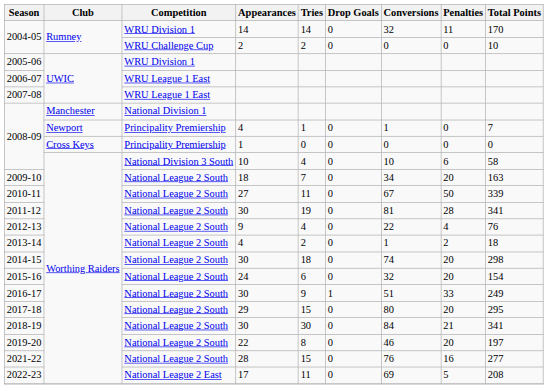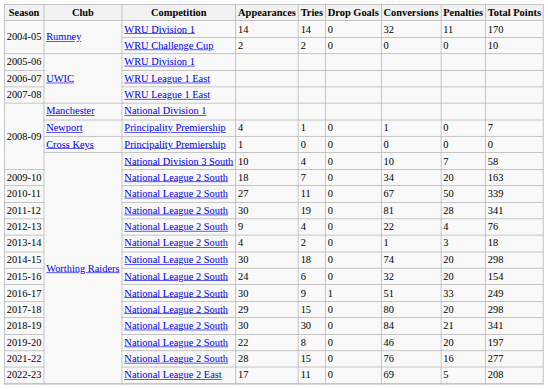 <table class="wikitable sortable">
 <tr>
 <th>Season</th>
 <th>Club</th>
 <th>Competition</th>
 <th>Appearances</th>
 <th>Tries</th>
 <th>Drop Goals</th>
 <th>Conversions</th>
 <th>Penalties</th>
 <th>Total Points</th>
 </tr>
 <tr>
 <td rowspan=2 align=left>2004-05</td>
 <td rowspan=2 align=left><a href='#'>Rumney</a></td>
 <td><a href='#'>WRU Division 1</a></td>
 <td>14</td>
 <td>14</td>
 <td>0</td>
 <td>32</td>
 <td>11</td>
 <td>170</td>
 </tr>
 <tr>
 <td><a href='#'>WRU Challenge Cup</a></td>
 <td>2</td>
 <td>2</td>
 <td>0</td>
 <td>0</td>
 <td>0</td>
 <td>10</td>
 </tr>
 <tr>
 <td>2005-06</td>
 <td rowspan=3 align=left><a href='#'>UWIC</a></td>
 <td><a href='#'>WRU Division 1</a></td>
 <td></td>
 <td></td>
 <td></td>
 <td></td>
 <td></td>
 <td></td>
 </tr>
 <tr>
 <td>2006-07</td>
 <td><a href='#'>WRU League 1 East</a></td>
 <td></td>
 <td></td>
 <td></td>
 <td></td>
 <td></td>
 <td></td>
 </tr>
 <tr>
 <td>2007-08</td>
 <td><a href='#'>WRU League 1 East</a></td>
 <td></td>
 <td></td>
 <td></td>
 <td></td>
 <td></td>
 <td></td>
 </tr>
 <tr>
 <td rowspan=4 align=left>2008-09</td>
 <td><a href='#'>Manchester</a></td>
 <td><a href='#'>National Division 1</a></td>
 <td></td>
 <td></td>
 <td></td>
 <td></td>
 <td></td>
 <td></td>
 </tr>
 <tr>
 <td><a href='#'>Newport</a></td>
 <td><a href='#'>Principality Premiership</a></td>
 <td>4</td>
 <td>1</td>
 <td>0</td>
 <td>1</td>
 <td>0</td>
 <td>7</td>
 </tr>
 <tr>
 <td><a href='#'>Cross Keys</a></td>
 <td><a href='#'>Principality Premiership</a></td>
 <td>1</td>
 <td>0</td>
 <td>0</td>
 <td>0</td>
 <td>0</td>
 <td>0</td>
 </tr>
 <tr>
 <td rowspan=14 align=left><a href='#'>Worthing Raiders</a></td>
 <td><a href='#'>National Division 3 South</a></td>
 <td>10</td>
 <td>4</td>
 <td>0</td>
 <td>10</td>
-<td>6</td>
+<td>7</td>
 <td>58</td>
 </tr>
 <tr>
 <td>2009-10</td>
 <td><a href='#'>National League 2 South</a></td>
 <td>18</td>
 <td>7</td>
 <td>0</td>
 <td>34</td>
 <td>20</td>
 <td>163</td>
 </tr>
 <tr>
 <td>2010-11</td>
 <td><a href='#'>National League 2 South</a></td>
 <td>27</td>
 <td>11</td>
 <td>0</td>
 <td>67</td>
 <td>50</td>
 <td>339</td>
 </tr>
 <tr>
 <td>2011-12</td>
 <td><a href='#'>National League 2 South</a></td>
 <td>30</td>
 <td>19</td>
 <td>0</td>
 <td>81</td>
 <td>28</td>
 <td>341</td>
 </tr>
 <tr>
 <td>2012-13</td>
 <td><a href='#'>National League 2 South</a></td>
 <td>9</td>
 <td>4</td>
 <td>0</td>
 <td>22</td>
 <td>4</td>
 <td>76</td>
 </tr>
 <tr>
 <td>2013-14</td>
 <td><a href='#'>National League 2 South</a></td>
 <td>4</td>
 <td>2</td>
 <td>0</td>
 <td>1</td>
-<td>2</td>
+<td>3</td>
 <td>18</td>
 </tr>
 <tr>
 <td>2014-15</td>
 <td><a href='#'>National League 2 South</a></td>
 <td>30</td>
 <td>18</td>
 <td>0</td>
 <td>74</td>
 <td>20</td>
 <td>298</td>
 </tr>
 <tr>
 <td>2015-16</td>
 <td><a href='#'>National League 2 South</a></td>
 <td>24</td>
 <td>6</td>
 <td>0</td>
 <td>32</td>
 <td>20</td>
 <td>154</td>
 </tr>
 <tr>
 <td>2016-17</td>
 <td><a href='#'>National League 2 South</a></td>
 <td>30</td>
 <td>9</td>
 <td>1</td>
 <td>51</td>
 <td>33</td>
 <td>249</td>
 </tr>
 <tr>
 <td>2017-18</td>
 <td><a href='#'>National League 2 South</a></td>
 <td>29</td>
 <td>15</td>
 <td>0</td>
 <td>80</td>
 <td>20</td>
-<td>295</td>
+<td>298</td>
 </tr>
 <tr>
 <td>2018-19</td>
 <td><a href='#'>National League 2 South</a></td>
 <td>30</td>
 <td>30</td>
 <td>0</td>
 <td>84</td>
 <td>21</td>
 <td>341</td>
 </tr>
 <tr>
 <td>2019-20</td>
 <td><a href='#'>National League 2 South</a></td>
 <td>22</td>
 <td>8</td>
 <td>0</td>
 <td>46</td>
 <td>20</td>
 <td>197</td>
 </tr>
 <tr>
 <td>2021-22</td>
 <td><a href='#'>National League 2 South</a></td>
 <td>28</td>
 <td>15</td>
 <td>0</td>
 <td>76</td>
 <td>16</td>
 <td>277</td>
 </tr>
 <tr>
 <td>2022-23</td>
 <td><a href='#'>National League 2 East</a></td>
 <td>17</td>
 <td>11</td>
 <td>0</td>
 <td>69</td>
 <td>5</td>
 <td>208</td>
 </tr>
 <tr>
 </tr>
 </table>
